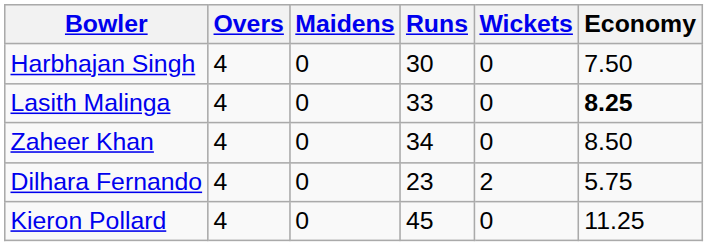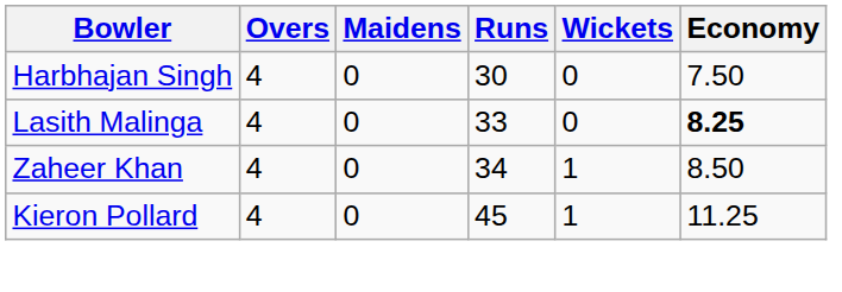 <table class="wikitable">
 <tr>
 <th><a href='#'>Bowler</a></th>
 <th><a href='#'>Overs</a></th>
 <th><a href='#'>Maidens</a></th>
 <th><a href='#'>Runs</a></th>
 <th><a href='#'>Wickets</a></th>
 <th>Economy</th>
 </tr>
 <tr>
 <td><a href='#'>Harbhajan Singh</a></td>
 <td>4</td>
 <td>0</td>
 <td>30</td>
 <td>0</td>
 <td>7.50</td>
 </tr>
 <tr>
 <td><a href='#'>Lasith Malinga</a></td>
 <td>4</td>
 <td>0</td>
 <td>33</td>
 <td>0</td>
 <td><strong>8.25</strong></td>
 </tr>
 <tr>
 <td><a href='#'>Zaheer Khan</a></td>
 <td>4</td>
 <td>0</td>
 <td>34</td>
-<td>0</td>
+<td>1</td>
 <td>8.50</td>
-</tr>
-<tr>
-<td><a href='#'>Dilhara Fernando</a></td>
-<td>4</td>
-<td>0</td>
-<td>23</td>
-<td>2</td>
-<td>5.75</td>
 </tr>
 <tr>
 <td><a href='#'>Kieron Pollard</a></td>
 <td>4</td>
 <td>0</td>
 <td>45</td>
-<td>0</td>
+<td>1</td>
 <td>11.25</td>
 </tr>
 </table>
